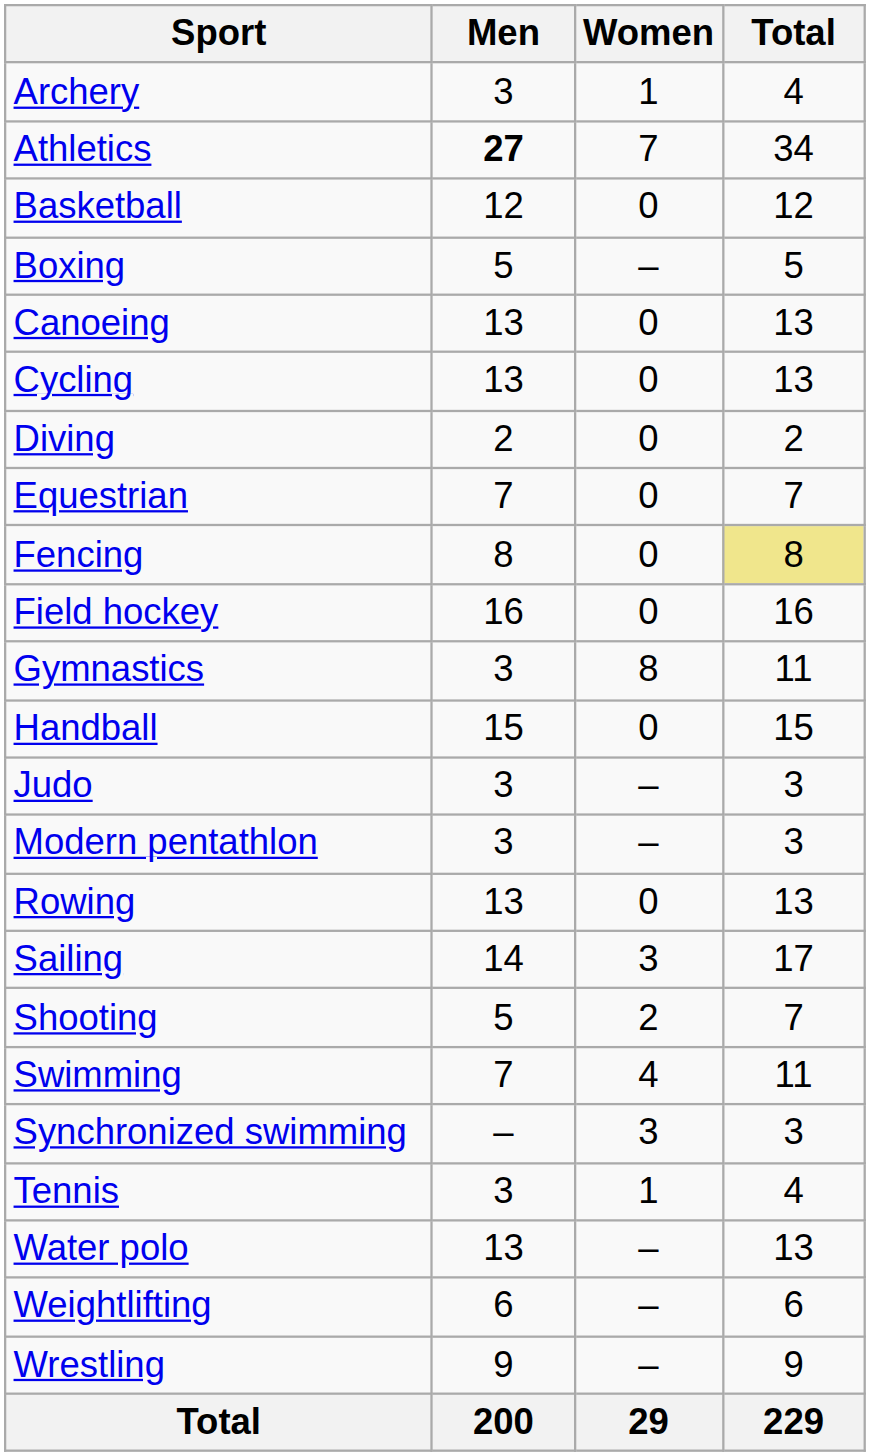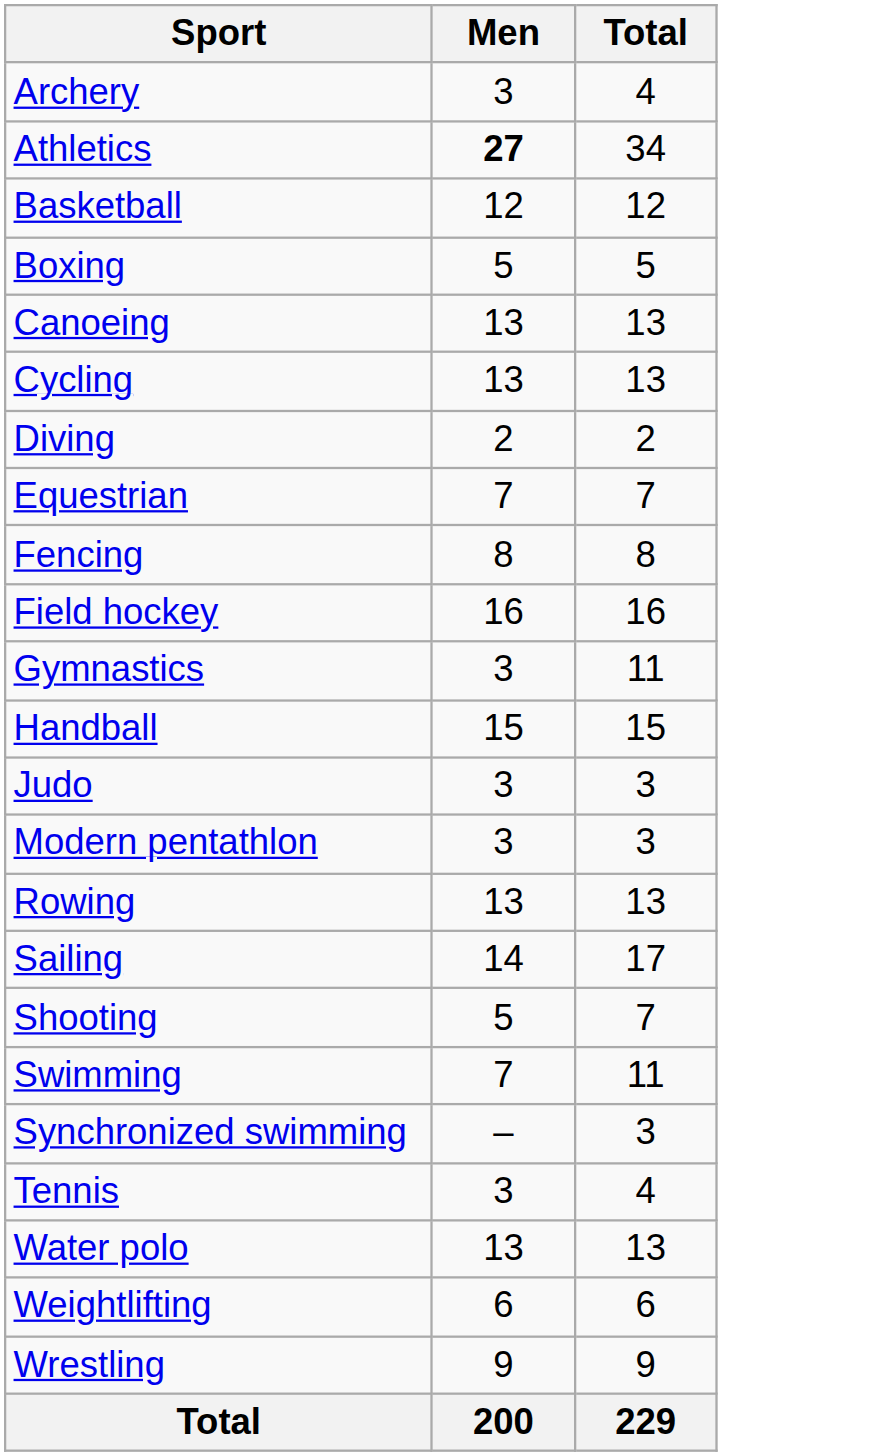 <table class="wikitable sortable" style="text-align:center;">
 <tr>
 <th width=180>Sport</th>
 <th width=55>Men</th>
-<th width=55>Women</th>
 <th width=55>Total</th>
 </tr>
 <tr>
 <td align=left><a href='#'>Archery</a></td>
 <td>3</td>
-<td>1</td>
 <td>4</td>
 </tr>
 <tr>
 <td align=left><a href='#'>Athletics</a></td>
 <td><strong>27</strong></td>
-<td>7</td>
 <td>34</td>
 </tr>
 <tr>
 <td align=left><a href='#'>Basketball</a></td>
 <td>12</td>
-<td>0</td>
 <td>12</td>
 </tr>
 <tr>
 <td align=left><a href='#'>Boxing</a></td>
 <td>5</td>
-<td>–</td>
 <td>5</td>
 </tr>
 <tr>
 <td align=left><a href='#'>Canoeing</a></td>
 <td>13</td>
-<td>0</td>
 <td>13</td>
 </tr>
 <tr>
 <td align=left><a href='#'>Cycling</a></td>
 <td>13</td>
-<td>0</td>
 <td>13</td>
 </tr>
 <tr>
 <td align=left><a href='#'>Diving</a></td>
 <td>2</td>
-<td>0</td>
 <td>2</td>
 </tr>
 <tr>
 <td align=left><a href='#'>Equestrian</a></td>
 <td>7</td>
-<td>0</td>
 <td>7</td>
 </tr>
 <tr>
 <td align=left><a href='#'>Fencing</a></td>
 <td>8</td>
-<td>0</td>
-<td style="background: khaki;">8</td>
+<td>8</td>
 </tr>
 <tr>
 <td align=left><a href='#'>Field hockey</a></td>
 <td>16</td>
-<td>0</td>
 <td>16</td>
 </tr>
 <tr>
 <td align=left><a href='#'>Gymnastics</a></td>
 <td>3</td>
-<td>8</td>
 <td>11</td>
 </tr>
 <tr>
 <td align=left><a href='#'>Handball</a></td>
 <td>15</td>
-<td>0</td>
 <td>15</td>
 </tr>
 <tr>
 <td align=left><a href='#'>Judo</a></td>
 <td>3</td>
-<td>–</td>
 <td>3</td>
 </tr>
 <tr>
 <td align=left><a href='#'>Modern pentathlon</a></td>
 <td>3</td>
-<td>–</td>
 <td>3</td>
 </tr>
 <tr>
 <td align=left><a href='#'>Rowing</a></td>
 <td>13</td>
-<td>0</td>
 <td>13</td>
 </tr>
 <tr>
 <td align=left><a href='#'>Sailing</a></td>
 <td>14</td>
-<td>3</td>
 <td>17</td>
 </tr>
 <tr>
 <td align=left><a href='#'>Shooting</a></td>
 <td>5</td>
-<td>2</td>
 <td>7</td>
 </tr>
 <tr>
 <td align=left><a href='#'>Swimming</a></td>
 <td>7</td>
-<td>4</td>
 <td>11</td>
 </tr>
 <tr>
 <td align=left><a href='#'>Synchronized swimming</a></td>
 <td>–</td>
 <td>3</td>
-<td>3</td>
 </tr>
 <tr>
 <td align=left><a href='#'>Tennis</a></td>
 <td>3</td>
-<td>1</td>
 <td>4</td>
 </tr>
 <tr>
 <td align=left><a href='#'>Water polo</a></td>
 <td>13</td>
-<td>–</td>
 <td>13</td>
 </tr>
 <tr>
 <td align=left><a href='#'>Weightlifting</a></td>
 <td>6</td>
-<td>–</td>
 <td>6</td>
 </tr>
 <tr>
 <td align=left><a href='#'>Wrestling</a></td>
 <td>9</td>
-<td>–</td>
 <td>9</td>
 </tr>
 <tr>
 <th>Total</th>
 <th>200</th>
-<th>29</th>
 <th>229</th>
 </tr>
 </table>
